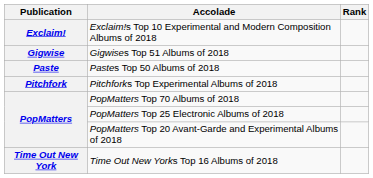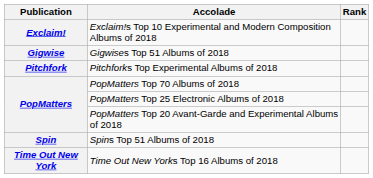 <table class="wikitable sortable plainrowheaders">
 <tr>
 <th scope="col">Publication</th>
 <th scope="col">Accolade</th>
 <th scope="col">Rank</th>
 </tr>
 <tr>
 <th scope="row"><em><a href='#'>Exclaim!</a></em></th>
 <td><em>Exclaim!</em>s Top 10 Experimental and Modern Composition Albums of 2018</td>
 <td></td>
 </tr>
 <tr>
 <th scope="row"><em><a href='#'>Gigwise</a></em></th>
 <td><em>Gigwise</em>s Top 51 Albums of 2018</td>
-<td></td>
-</tr>
-<tr>
-<th scope="row"><em><a href='#'>Paste</a></em></th>
-<td><em>Paste</em>s Top 50 Albums of 2018</td>
 <td></td>
 </tr>
 <tr>
 <th scope="row"><em><a href='#'>Pitchfork</a></em></th>
 <td><em>Pitchfork</em>s Top Experimental Albums of 2018</td>
 <td></td>
 </tr>
 <tr>
 <th rowspan=3 scope="row"><em><a href='#'>PopMatters</a></em></th>
 <td><em>PopMatters</em> Top 70 Albums of 2018</td>
 <td></td>
 </tr>
 <tr>
 <td><em>PopMatters</em> Top 25 Electronic Albums of 2018</td>
 <td></td>
 </tr>
 <tr>
 <td><em>PopMatters</em> Top 20 Avant-Garde and Experimental Albums of 2018</td>
 <td></td>
 </tr>
 <tr>
+<th scope="row"><em><a href='#'>Spin</a></em></th>
+<td><em>Spin</em>s Top 51 Albums of 2018</td>
+<td></td>
+</tr>
+<tr>
 <th scope="row"><em><a href='#'>Time Out New York</a></em></th>
 <td><em>Time Out New York</em>s Top 16 Albums of 2018</td>
 <td></td>
 </tr>
 </table>
